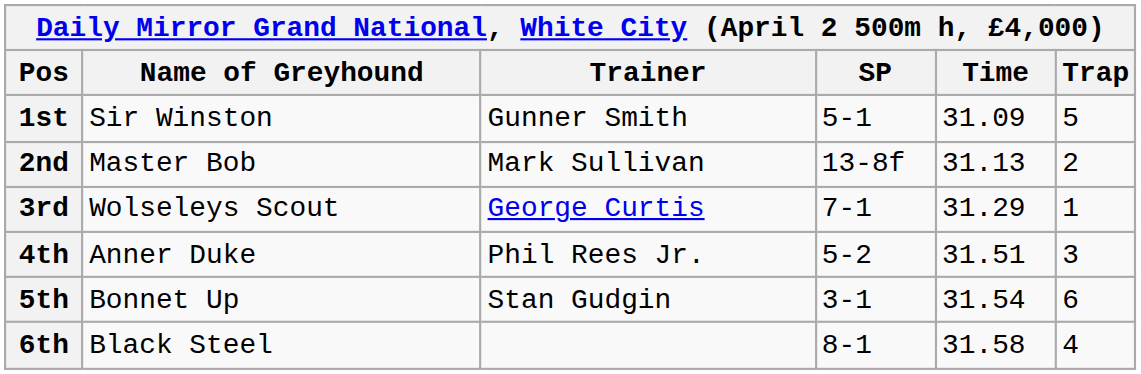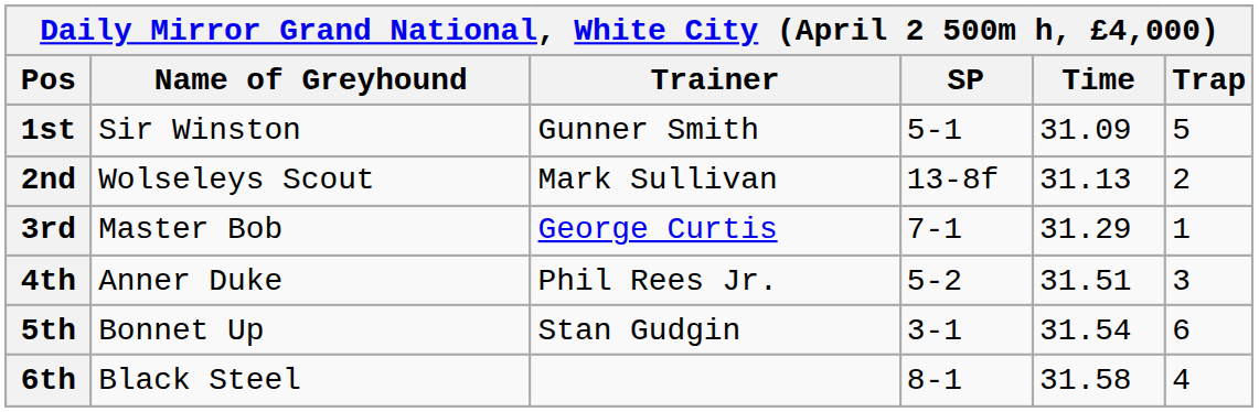 <table class="wikitable">
 <tr>
 <th colspan="6"><a href='#'>Daily Mirror Grand National</a>, <a href='#'>White City</a> (April 2 500m h, £4,000)</th>
 </tr>
 <tr>
 <th width=30>Pos</th>
 <th width=180>Name of Greyhound</th>
 <th width=150>Trainer</th>
 <th width=50>SP</th>
 <th width=50>Time</th>
 <th width=30>Trap</th>
 </tr>
 <tr>
 <th>1st</th>
 <td>Sir Winston</td>
 <td>Gunner Smith</td>
 <td>5-1</td>
 <td>31.09</td>
 <td>5</td>
 </tr>
 <tr>
 <th>2nd</th>
-<td>Master Bob</td>
+<td>Wolseleys Scout</td>
 <td>Mark Sullivan</td>
 <td>13-8f</td>
 <td>31.13</td>
 <td>2</td>
 </tr>
 <tr>
 <th>3rd</th>
-<td>Wolseleys Scout</td>
+<td>Master Bob</td>
 <td><a href='#'>George Curtis</a></td>
 <td>7-1</td>
 <td>31.29</td>
 <td>1</td>
 </tr>
 <tr>
 <th>4th</th>
 <td>Anner Duke</td>
 <td>Phil Rees Jr.</td>
 <td>5-2</td>
 <td>31.51</td>
 <td>3</td>
 </tr>
 <tr>
 <th>5th</th>
 <td>Bonnet Up</td>
 <td>Stan Gudgin</td>
 <td>3-1</td>
 <td>31.54</td>
 <td>6</td>
 </tr>
 <tr>
 <th>6th</th>
 <td>Black Steel</td>
 <td></td>
 <td>8-1</td>
 <td>31.58</td>
 <td>4</td>
 </tr>
 </table>
